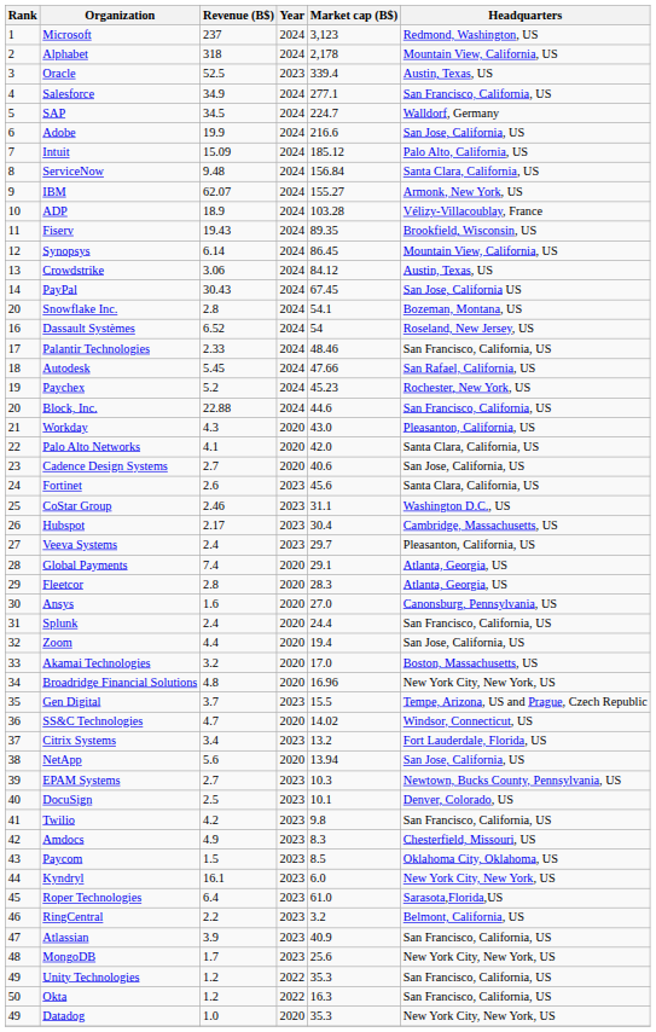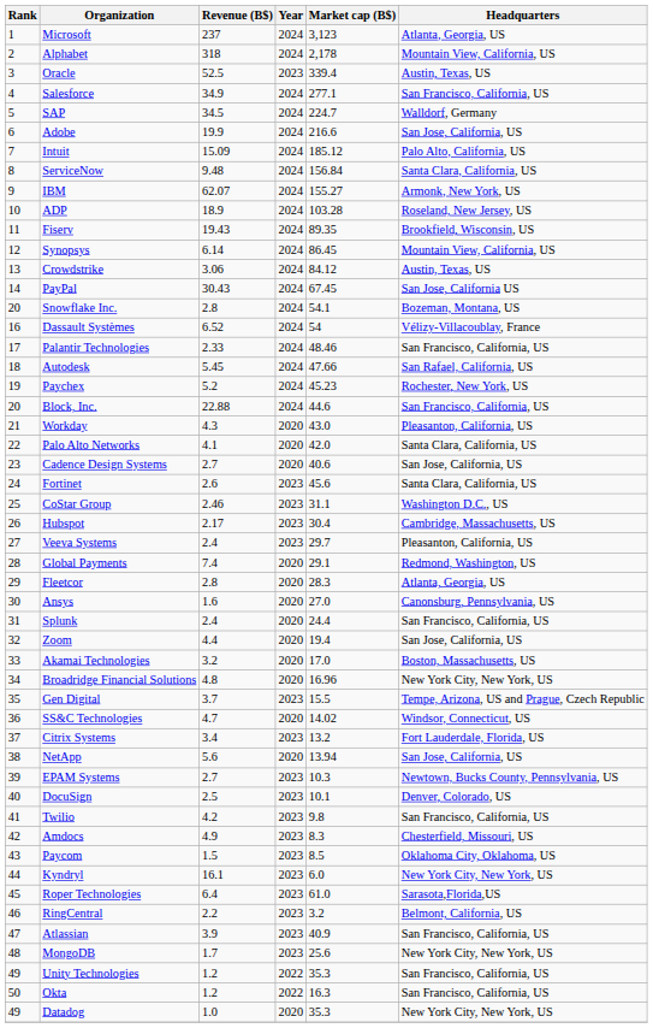 <table class="wikitable sortable">
 <tr>
 <th>Rank</th>
 <th>Organization</th>
 <th>Revenue (B$)</th>
 <th>Year</th>
 <th>Market cap (B$)</th>
 <th>Headquarters</th>
 </tr>
 <tr>
 <td>1</td>
 <td><a href='#'>Microsoft</a></td>
 <td>237</td>
 <td>2024</td>
 <td>3,123</td>
-<td><a href='#'>Redmond, Washington</a>, US</td>
+<td><a href='#'>Atlanta, Georgia</a>, US</td>
 </tr>
 <tr>
 <td>2</td>
 <td><a href='#'>Alphabet</a></td>
 <td>318</td>
 <td>2024</td>
 <td>2,178</td>
 <td><a href='#'>Mountain View, California</a>, US</td>
 </tr>
 <tr>
 <td>3</td>
 <td><a href='#'>Oracle</a></td>
 <td>52.5</td>
 <td>2023</td>
 <td>339.4</td>
 <td><a href='#'>Austin, Texas</a>, US</td>
 </tr>
 <tr>
 <td>4</td>
 <td><a href='#'>Salesforce</a></td>
 <td>34.9</td>
 <td>2024</td>
 <td>277.1</td>
 <td><a href='#'>San Francisco, California</a>, US</td>
 </tr>
 <tr>
 <td>5</td>
 <td><a href='#'>SAP</a></td>
 <td>34.5</td>
 <td>2024</td>
 <td>224.7</td>
 <td><a href='#'>Walldorf</a>, Germany</td>
 </tr>
 <tr>
 <td>6</td>
 <td><a href='#'>Adobe</a></td>
 <td>19.9</td>
 <td>2024</td>
 <td>216.6</td>
 <td><a href='#'>San Jose, California</a>, US</td>
 </tr>
 <tr>
 <td>7</td>
 <td><a href='#'>Intuit</a></td>
 <td>15.09</td>
 <td>2024</td>
 <td>185.12</td>
 <td><a href='#'>Palo Alto, California</a>, US</td>
 </tr>
 <tr>
 <td>8</td>
 <td><a href='#'>ServiceNow</a></td>
 <td>9.48</td>
 <td>2024</td>
 <td>156.84</td>
 <td><a href='#'>Santa Clara, California</a>, US</td>
 </tr>
 <tr>
 <td>9</td>
 <td><a href='#'>IBM</a></td>
 <td>62.07</td>
 <td>2024</td>
 <td>155.27</td>
 <td><a href='#'>Armonk, New York</a>, US</td>
 </tr>
 <tr>
 <td>10</td>
 <td><a href='#'>ADP</a></td>
 <td>18.9</td>
 <td>2024</td>
 <td>103.28</td>
-<td><a href='#'>Vélizy-Villacoublay</a>, France</td>
+<td><a href='#'>Roseland, New Jersey</a>, US</td>
 </tr>
 <tr>
 <td>11</td>
 <td><a href='#'>Fiserv</a></td>
 <td>19.43</td>
 <td>2024</td>
 <td>89.35</td>
 <td><a href='#'>Brookfield, Wisconsin</a>, US</td>
 </tr>
 <tr>
 <td>12</td>
 <td><a href='#'>Synopsys</a></td>
 <td>6.14</td>
 <td>2024</td>
 <td>86.45</td>
 <td><a href='#'>Mountain View, California</a>, US</td>
 </tr>
 <tr>
 <td>13</td>
 <td><a href='#'>Crowdstrike</a></td>
 <td>3.06</td>
 <td>2024</td>
 <td>84.12</td>
 <td><a href='#'>Austin, Texas</a>, US</td>
 </tr>
 <tr>
 <td>14</td>
 <td><a href='#'>PayPal</a></td>
 <td>30.43</td>
 <td>2024</td>
 <td>67.45</td>
 <td><a href='#'>San Jose, California</a> US</td>
 </tr>
 <tr>
 <td>20</td>
 <td><a href='#'>Snowflake Inc.</a></td>
 <td>2.8</td>
 <td>2024</td>
 <td>54.1</td>
 <td><a href='#'>Bozeman, Montana</a>, US</td>
 </tr>
 <tr>
 <td>16</td>
 <td><a href='#'>Dassault Systèmes</a></td>
 <td>6.52</td>
 <td>2024</td>
 <td>54</td>
-<td><a href='#'>Roseland, New Jersey</a>, US</td>
+<td><a href='#'>Vélizy-Villacoublay</a>, France</td>
 </tr>
 <tr>
 <td>17</td>
 <td><a href='#'>Palantir Technologies</a></td>
 <td>2.33</td>
 <td>2024</td>
 <td>48.46</td>
 <td>San Francisco, California, US</td>
 </tr>
 <tr>
 <td>18</td>
 <td><a href='#'>Autodesk</a></td>
 <td>5.45</td>
 <td>2024</td>
 <td>47.66</td>
 <td><a href='#'>San Rafael, California</a>, US</td>
 </tr>
 <tr>
 <td>19</td>
 <td><a href='#'>Paychex</a></td>
 <td>5.2</td>
 <td>2024</td>
 <td>45.23</td>
 <td><a href='#'>Rochester, New York</a>, US</td>
 </tr>
 <tr>
 <td>20</td>
 <td><a href='#'>Block, Inc.</a></td>
 <td>22.88</td>
 <td>2024</td>
 <td>44.6</td>
 <td><a href='#'>San Francisco, California</a>, US</td>
 </tr>
 <tr>
 <td>21</td>
 <td><a href='#'>Workday</a></td>
 <td>4.3</td>
 <td>2020</td>
 <td>43.0</td>
 <td><a href='#'>Pleasanton, California</a>, US</td>
 </tr>
 <tr>
 <td>22</td>
 <td><a href='#'>Palo Alto Networks</a></td>
 <td>4.1</td>
 <td>2020</td>
 <td>42.0</td>
 <td>Santa Clara, California, US</td>
 </tr>
 <tr>
 <td>23</td>
 <td><a href='#'>Cadence Design Systems</a></td>
 <td>2.7</td>
 <td>2020</td>
 <td>40.6</td>
 <td>San Jose, California, US</td>
 </tr>
 <tr>
 <td>24</td>
 <td><a href='#'>Fortinet</a></td>
 <td>2.6</td>
 <td>2023</td>
 <td>45.6</td>
 <td>Santa Clara, California, US</td>
 </tr>
 <tr>
 <td>25</td>
 <td><a href='#'>CoStar Group</a></td>
 <td>2.46</td>
 <td>2023</td>
 <td>31.1</td>
 <td><a href='#'>Washington D.C.</a>, US</td>
 </tr>
 <tr>
 <td>26</td>
 <td><a href='#'>Hubspot</a></td>
 <td>2.17</td>
 <td>2023</td>
 <td>30.4</td>
 <td><a href='#'>Cambridge, Massachusetts</a>, US</td>
 </tr>
 <tr>
 <td>27</td>
 <td><a href='#'>Veeva Systems</a></td>
 <td>2.4</td>
 <td>2023</td>
 <td>29.7</td>
 <td>Pleasanton, California, US</td>
 </tr>
 <tr>
 <td>28</td>
 <td><a href='#'>Global Payments</a></td>
 <td>7.4</td>
 <td>2020</td>
 <td>29.1</td>
-<td><a href='#'>Atlanta, Georgia</a>, US</td>
+<td><a href='#'>Redmond, Washington</a>, US</td>
 </tr>
 <tr>
 <td>29</td>
 <td><a href='#'>Fleetcor</a></td>
 <td>2.8</td>
 <td>2020</td>
 <td>28.3</td>
 <td><a href='#'>Atlanta, Georgia</a>, US</td>
 </tr>
 <tr>
 <td>30</td>
 <td><a href='#'>Ansys</a></td>
 <td>1.6</td>
 <td>2020</td>
 <td>27.0</td>
 <td><a href='#'>Canonsburg, Pennsylvania</a>, US</td>
 </tr>
 <tr>
 <td>31</td>
 <td><a href='#'>Splunk</a></td>
 <td>2.4</td>
 <td>2020</td>
 <td>24.4</td>
 <td>San Francisco, California, US</td>
 </tr>
 <tr>
 <td>32</td>
 <td><a href='#'>Zoom</a></td>
 <td>4.4</td>
 <td>2020</td>
 <td>19.4</td>
 <td>San Jose, California, US</td>
 </tr>
 <tr>
 <td>33</td>
 <td><a href='#'>Akamai Technologies</a></td>
 <td>3.2</td>
 <td>2020</td>
 <td>17.0</td>
 <td><a href='#'>Boston, Massachusetts</a>, US</td>
 </tr>
 <tr>
 <td>34</td>
 <td><a href='#'>Broadridge Financial Solutions</a></td>
 <td>4.8</td>
 <td>2020</td>
 <td>16.96</td>
 <td>New York City, New York, US</td>
 </tr>
 <tr>
 <td>35</td>
 <td><a href='#'>Gen Digital</a></td>
 <td>3.7</td>
 <td>2023</td>
 <td>15.5</td>
 <td><a href='#'>Tempe, Arizona</a>, US and <a href='#'>Prague</a>, Czech Republic</td>
 </tr>
 <tr>
 <td>36</td>
 <td><a href='#'>SS&C Technologies</a></td>
 <td>4.7</td>
 <td>2020</td>
 <td>14.02</td>
 <td><a href='#'>Windsor, Connecticut</a>, US</td>
 </tr>
 <tr>
 <td>37</td>
 <td><a href='#'>Citrix Systems</a></td>
 <td>3.4</td>
 <td>2023</td>
 <td>13.2</td>
 <td><a href='#'>Fort Lauderdale, Florida</a>, US</td>
 </tr>
 <tr>
 <td>38</td>
 <td><a href='#'>NetApp</a></td>
 <td>5.6</td>
 <td>2020</td>
 <td>13.94</td>
 <td><a href='#'>San Jose, California</a>, US</td>
 </tr>
 <tr>
 <td>39</td>
 <td><a href='#'>EPAM Systems</a></td>
 <td>2.7</td>
 <td>2023</td>
 <td>10.3</td>
 <td><a href='#'>Newtown, Bucks County, Pennsylvania</a>, US</td>
 </tr>
 <tr>
 <td>40</td>
 <td><a href='#'>DocuSign</a></td>
 <td>2.5</td>
 <td>2023</td>
 <td>10.1</td>
 <td><a href='#'>Denver, Colorado</a>, US</td>
 </tr>
 <tr>
 <td>41</td>
 <td><a href='#'>Twilio</a></td>
 <td>4.2</td>
 <td>2023</td>
 <td>9.8</td>
 <td>San Francisco, California, US</td>
 </tr>
 <tr>
 <td>42</td>
 <td><a href='#'>Amdocs</a></td>
 <td>4.9</td>
 <td>2023</td>
 <td>8.3</td>
 <td><a href='#'>Chesterfield, Missouri</a>, US</td>
 </tr>
 <tr>
 <td>43</td>
 <td><a href='#'>Paycom</a></td>
 <td>1.5</td>
 <td>2023</td>
 <td>8.5</td>
 <td><a href='#'>Oklahoma City, Oklahoma</a>, US</td>
 </tr>
 <tr>
 <td>44</td>
 <td><a href='#'>Kyndryl</a></td>
 <td>16.1</td>
 <td>2023</td>
 <td>6.0</td>
 <td><a href='#'>New York City, New York</a>, US</td>
 </tr>
 <tr>
 <td>45</td>
 <td><a href='#'>Roper Technologies</a><br></td>
 <td>6.4</td>
 <td>2023</td>
 <td>61.0</td>
 <td><a href='#'>Sarasota</a>,<a href='#'>Florida</a>,US</td>
 </tr>
 <tr>
 <td>46</td>
 <td><a href='#'>RingCentral</a></td>
 <td>2.2</td>
 <td>2023</td>
 <td>3.2</td>
 <td><a href='#'>Belmont, California</a>, US</td>
 </tr>
 <tr>
 <td>47</td>
 <td><a href='#'>Atlassian</a></td>
 <td>3.9</td>
 <td>2023</td>
 <td>40.9</td>
 <td>San Francisco, California, US</td>
 </tr>
 <tr>
 <td>48</td>
 <td><a href='#'>MongoDB</a></td>
 <td>1.7</td>
 <td>2023</td>
 <td>25.6</td>
 <td>New York City, New York, US</td>
 </tr>
 <tr>
 <td>49</td>
 <td><a href='#'>Unity Technologies</a></td>
 <td>1.2</td>
 <td>2022</td>
 <td>35.3</td>
 <td>San Francisco, California, US</td>
 </tr>
 <tr>
 <td>50</td>
 <td><a href='#'>Okta</a></td>
 <td>1.2</td>
 <td>2022</td>
 <td>16.3</td>
 <td>San Francisco, California, US</td>
 </tr>
 <tr>
 <td>49</td>
 <td><a href='#'>Datadog</a></td>
 <td>1.0</td>
 <td>2020</td>
 <td>35.3</td>
 <td>New York City, New York, US</td>
 </tr>
 <tr>
 </tr>
 </table>
